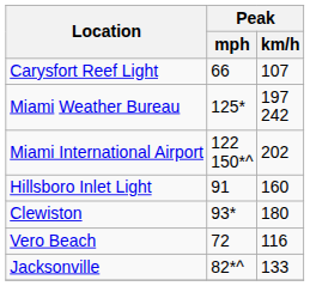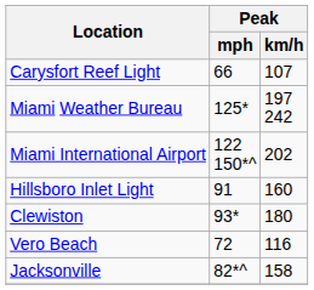 <table class="wikitable" style="float:right;margin:0 0 0.5em 1em;">
 <tr>
 <th rowspan=2>Location</th>
 <th colspan=2>Peak</th>
 </tr>
 <tr>
 <th>mph</th>
 <th>km/h</th>
 </tr>
 <tr>
 <td><a href='#'>Carysfort Reef Light</a></td>
 <td>66</td>
 <td>107</td>
 </tr>
 <tr>
 <td><a href='#'>Miami</a> <a href='#'>Weather Bureau</a></td>
 <td>125*</td>
 <td>197<br>242</td>
 </tr>
 <tr>
 <td><a href='#'>Miami International Airport</a></td>
 <td>122<br>150*^</td>
 <td>202</td>
 </tr>
 <tr>
 <td><a href='#'>Hillsboro Inlet Light</a></td>
 <td>91</td>
 <td>160</td>
 </tr>
 <tr>
 <td><a href='#'>Clewiston</a></td>
 <td>93*</td>
 <td>180</td>
 </tr>
 <tr>
 <td><a href='#'>Vero Beach</a></td>
 <td>72</td>
 <td>116</td>
 </tr>
 <tr>
 <td><a href='#'>Jacksonville</a></td>
 <td>82*^</td>
-<td>133</td>
+<td>158</td>
 </tr>
 <tr>
 </tr>
 </table>
